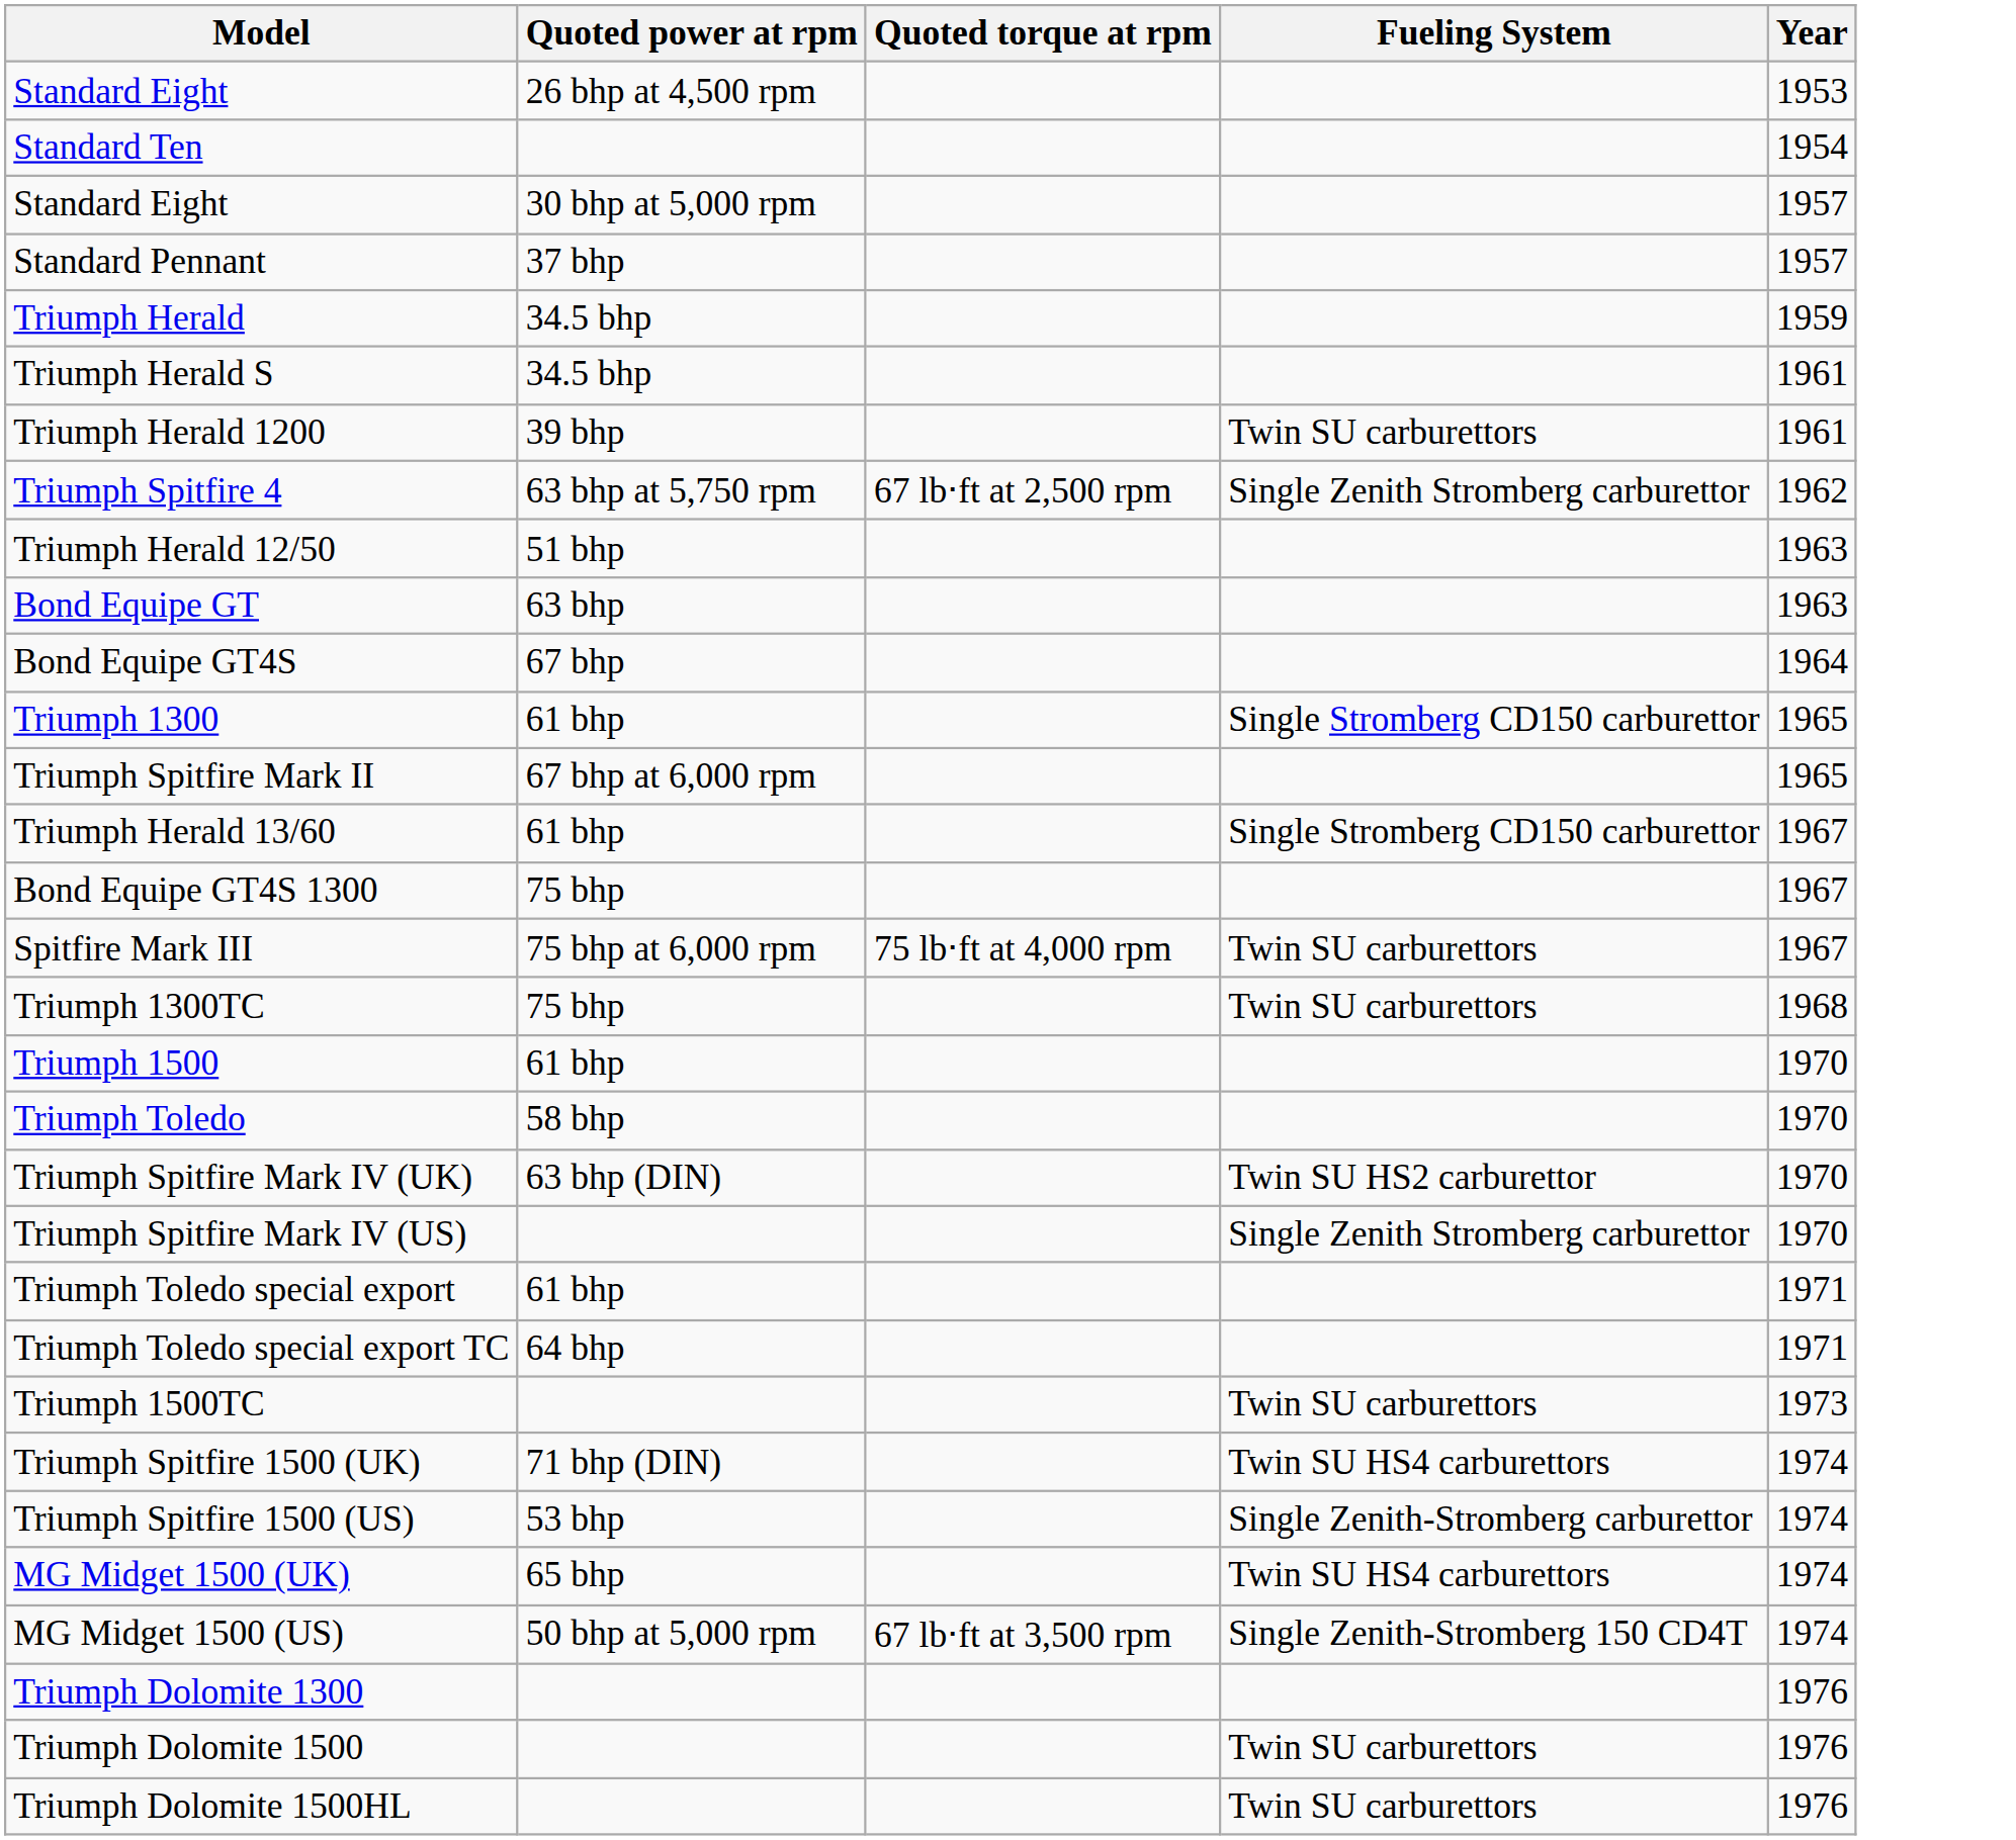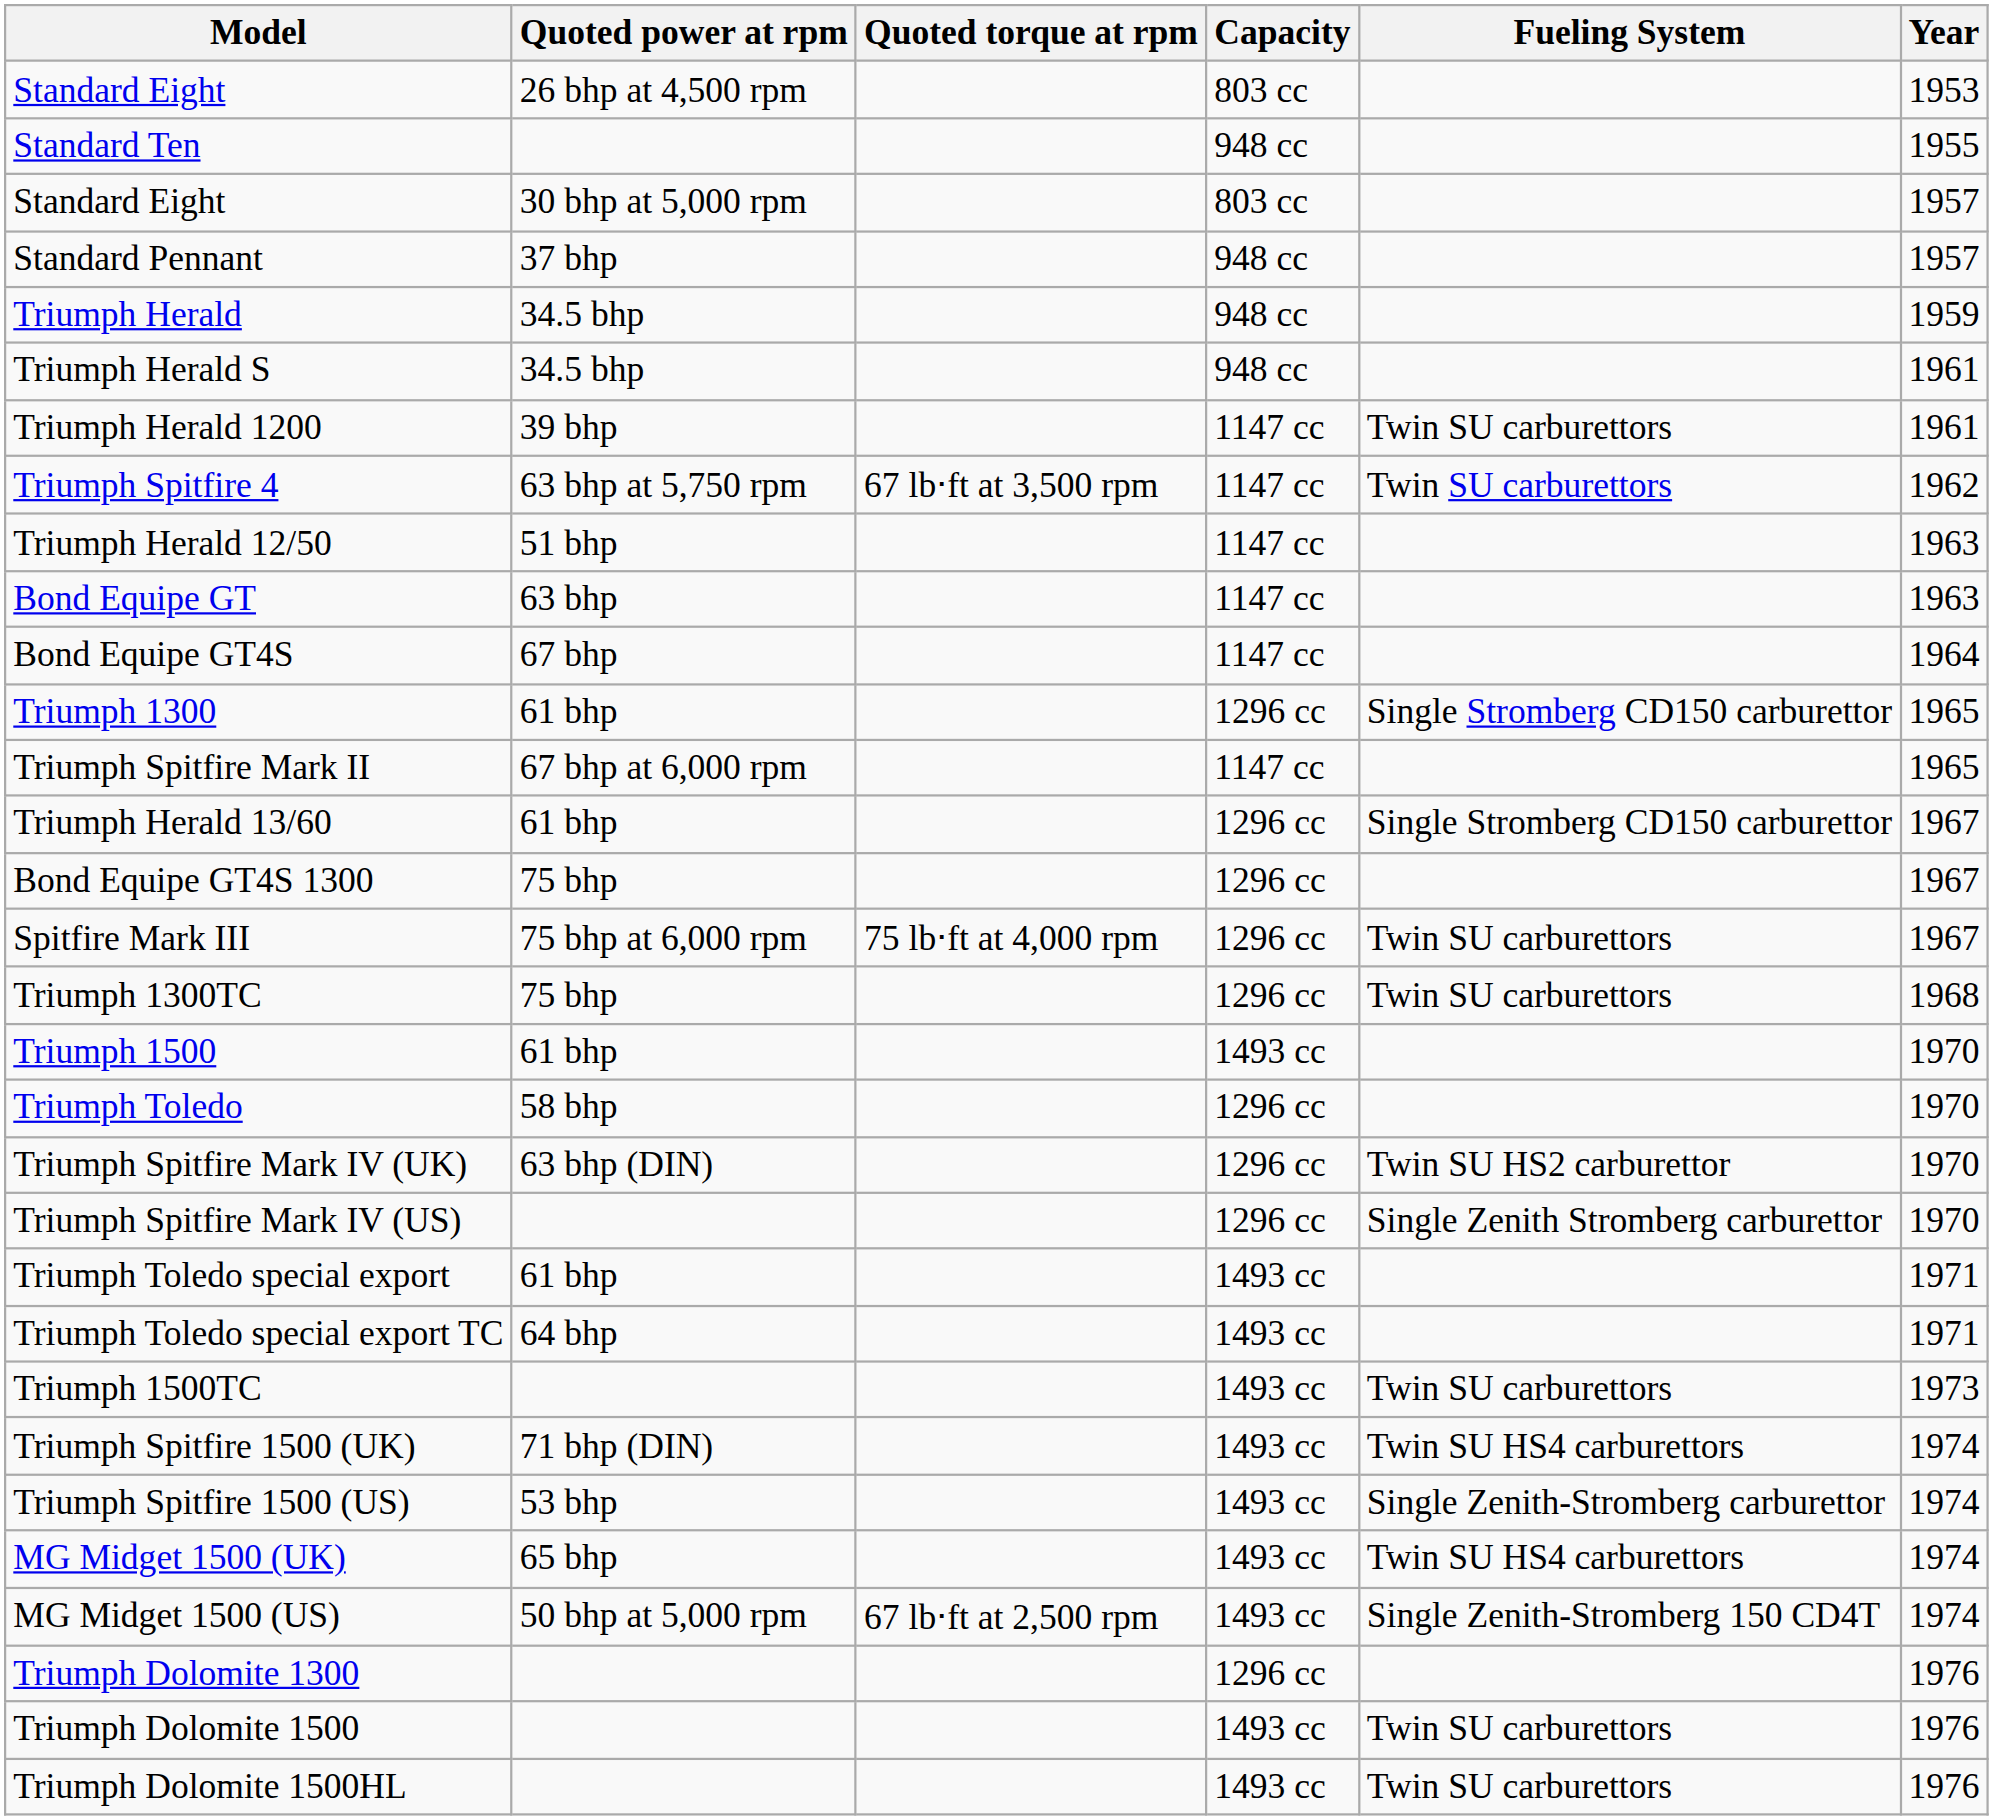 <table class="wikitable defaultcenter col1left">
 <tr>
 <th>Model</th>
 <th>Quoted power at rpm</th>
 <th>Quoted torque at rpm</th>
+<th>Capacity</th>
 <th>Fueling System</th>
 <th>Year</th>
 </tr>
 <tr>
 <td><a href='#'>Standard Eight</a></td>
 <td>26 bhp at 4,500 rpm</td>
 <td></td>
+<td>803 cc</td>
 <td></td>
 <td>1953</td>
 </tr>
 <tr>
 <td><a href='#'>Standard Ten</a></td>
 <td></td>
 <td></td>
+<td>948 cc</td>
 <td></td>
-<td>1954</td>
+<td>1955</td>
 </tr>
 <tr>
 <td>Standard Eight</td>
 <td>30 bhp at 5,000 rpm</td>
 <td></td>
+<td>803 cc</td>
 <td></td>
 <td>1957</td>
 </tr>
 <tr>
 <td>Standard Pennant</td>
 <td>37 bhp</td>
 <td></td>
+<td>948 cc</td>
 <td></td>
 <td>1957</td>
 </tr>
 <tr>
 <td><a href='#'>Triumph Herald</a></td>
 <td>34.5 bhp</td>
 <td></td>
+<td>948 cc</td>
 <td></td>
 <td>1959</td>
 </tr>
 <tr>
 <td>Triumph Herald S</td>
 <td>34.5 bhp</td>
 <td></td>
+<td>948 cc</td>
 <td></td>
 <td>1961</td>
 </tr>
 <tr>
 <td>Triumph Herald 1200</td>
 <td>39 bhp</td>
 <td></td>
+<td>1147 cc</td>
 <td>Twin SU carburettors</td>
 <td>1961</td>
 </tr>
 <tr>
 <td><a href='#'>Triumph Spitfire 4</a></td>
 <td>63 bhp at 5,750 rpm</td>
-<td>67 lb⋅ft at 2,500 rpm</td>
-<td>Single Zenith Stromberg carburettor</td>
+<td>67 lb⋅ft at 3,500 rpm</td>
+<td>1147 cc</td>
+<td>Twin <a href='#'>SU carburettors</a></td>
 <td>1962</td>
 </tr>
 <tr>
 <td>Triumph Herald 12/50</td>
 <td>51 bhp</td>
 <td></td>
+<td>1147 cc</td>
 <td></td>
 <td>1963</td>
 </tr>
 <tr>
 <td><a href='#'>Bond Equipe GT</a></td>
 <td>63 bhp</td>
 <td></td>
+<td>1147 cc</td>
 <td></td>
 <td>1963</td>
 </tr>
 <tr>
 <td>Bond Equipe GT4S</td>
 <td>67 bhp</td>
 <td></td>
+<td>1147 cc</td>
 <td></td>
 <td>1964</td>
 </tr>
 <tr>
 <td><a href='#'>Triumph 1300</a></td>
 <td>61 bhp</td>
 <td></td>
+<td>1296 cc</td>
 <td>Single <a href='#'>Stromberg</a> CD150 carburettor</td>
 <td>1965</td>
 </tr>
 <tr>
 <td>Triumph Spitfire Mark II</td>
 <td>67 bhp at 6,000 rpm</td>
 <td></td>
+<td>1147 cc</td>
 <td></td>
 <td>1965</td>
 </tr>
 <tr>
 <td>Triumph Herald 13/60</td>
 <td>61 bhp</td>
 <td></td>
+<td>1296 cc</td>
 <td>Single Stromberg CD150 carburettor</td>
 <td>1967</td>
 </tr>
 <tr>
 <td>Bond Equipe GT4S 1300</td>
 <td>75 bhp</td>
 <td></td>
+<td>1296 cc</td>
 <td></td>
 <td>1967</td>
 </tr>
 <tr>
 <td>Spitfire Mark III</td>
 <td>75 bhp at 6,000 rpm</td>
 <td>75 lb⋅ft at 4,000 rpm</td>
+<td>1296 cc</td>
 <td>Twin SU carburettors</td>
 <td>1967</td>
 </tr>
 <tr>
 <td>Triumph 1300TC</td>
 <td>75 bhp</td>
 <td></td>
+<td>1296 cc</td>
 <td>Twin SU carburettors</td>
 <td>1968</td>
 </tr>
 <tr>
 <td><a href='#'>Triumph 1500</a></td>
 <td>61 bhp</td>
 <td></td>
+<td>1493 cc</td>
 <td></td>
 <td>1970</td>
 </tr>
 <tr>
 <td><a href='#'>Triumph Toledo</a></td>
 <td>58 bhp</td>
 <td></td>
+<td>1296 cc</td>
 <td></td>
 <td>1970</td>
 </tr>
 <tr>
 <td>Triumph Spitfire Mark IV (UK)</td>
 <td>63 bhp (DIN)</td>
 <td></td>
+<td>1296 cc</td>
 <td>Twin SU HS2 carburettor</td>
 <td>1970</td>
 </tr>
 <tr>
 <td>Triumph Spitfire Mark IV (US)</td>
 <td></td>
 <td></td>
+<td>1296 cc</td>
 <td>Single Zenith Stromberg carburettor</td>
 <td>1970</td>
 </tr>
 <tr>
 <td>Triumph Toledo special export</td>
 <td>61 bhp</td>
 <td></td>
+<td>1493 cc</td>
 <td></td>
 <td>1971</td>
 </tr>
 <tr>
 <td>Triumph Toledo special export TC</td>
 <td>64 bhp</td>
 <td></td>
+<td>1493 cc</td>
 <td></td>
 <td>1971</td>
 </tr>
 <tr>
 <td>Triumph 1500TC</td>
 <td></td>
 <td></td>
+<td>1493 cc</td>
 <td>Twin SU carburettors</td>
 <td>1973</td>
 </tr>
 <tr>
 <td>Triumph Spitfire 1500 (UK)</td>
 <td>71 bhp (DIN)</td>
 <td></td>
+<td>1493 cc</td>
 <td>Twin SU HS4 carburettors</td>
 <td>1974</td>
 </tr>
 <tr>
 <td>Triumph Spitfire 1500 (US)</td>
 <td>53 bhp</td>
 <td></td>
+<td>1493 cc</td>
 <td>Single Zenith-Stromberg carburettor</td>
 <td>1974</td>
 </tr>
 <tr>
 <td><a href='#'>MG Midget 1500 (UK)</a></td>
 <td>65 bhp</td>
 <td></td>
+<td>1493 cc</td>
 <td>Twin SU HS4 carburettors</td>
 <td>1974</td>
 </tr>
 <tr>
 <td>MG Midget 1500 (US)</td>
 <td>50 bhp at 5,000 rpm</td>
-<td>67 lb⋅ft at 3,500 rpm</td>
+<td>67 lb⋅ft at 2,500 rpm</td>
+<td>1493 cc</td>
 <td>Single Zenith-Stromberg 150 CD4T</td>
 <td>1974</td>
 </tr>
 <tr>
 <td><a href='#'>Triumph Dolomite 1300</a></td>
 <td></td>
 <td></td>
+<td>1296 cc</td>
 <td></td>
 <td>1976</td>
 </tr>
 <tr>
 <td>Triumph Dolomite 1500</td>
 <td></td>
 <td></td>
+<td>1493 cc</td>
 <td>Twin SU carburettors</td>
 <td>1976</td>
 </tr>
 <tr>
 <td>Triumph Dolomite 1500HL</td>
 <td></td>
 <td></td>
+<td>1493 cc</td>
 <td>Twin SU carburettors</td>
 <td>1976</td>
 </tr>
 </table>
